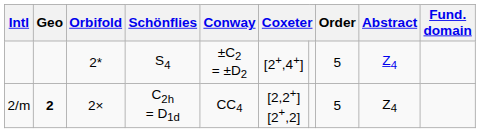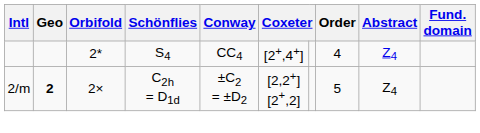 <table class="wikitable">
 <tr>
 <th><a href='#'>Intl</a></th>
 <th>Geo<br></th>
 <th><a href='#'>Orbifold</a></th>
 <th><a href='#'>Schönflies</a></th>
 <th><a href='#'>Conway</a></th>
 <th colspan=2><a href='#'>Coxeter</a></th>
 <th>Order</th>
 <th><a href='#'>Abstract</a></th>
 <th><a href='#'>Fund.<br>domain</a></th>
 </tr>
 <tr align=center>
 <td></td>
 <td></td>
 <td>2*</td>
 <td>S<sub>4</sub></td>
-<td>±C<sub>2</sub><br>= ±D<sub>2</sub></td>
+<td>CC<sub>4</sub></td>
 <td>[2<sup>+</sup>,4<sup>+</sup>]</td>
 <td></td>
-<td>5</td>
+<td>4</td>
 <td><a href='#'>Z<sub>4</sub></a></td>
 <td></td>
 </tr>
 <tr align=center>
 <td>2/m</td>
 <td><strong>2</strong></td>
 <td>2×</td>
 <td>C<sub>2h</sub><br>= D<sub>1d</sub></td>
-<td>CC<sub>4</sub></td>
+<td>±C<sub>2</sub><br>= ±D<sub>2</sub></td>
 <td>[2,2<sup>+</sup>]<br>[2<sup>+</sup>,2]</td>
 <td><br></td>
 <td>5</td>
 <td>Z<sub>4</sub></td>
 <td></td>
 </tr>
 </table>
